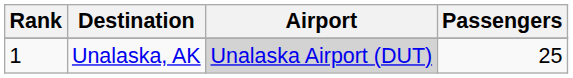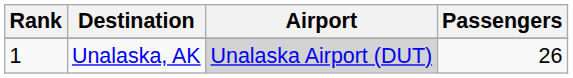 <table class="wikitable">
 <tr>
 <th>Rank</th>
 <th>Destination</th>
 <th>Airport</th>
 <th>Passengers</th>
 </tr>
 <tr>
 </tr>
 <tr>
 <td>1</td>
 <td><a href='#'>Unalaska, AK</a></td>
 <td style="background: lightgrey;"><a href='#'>Unalaska Airport (DUT)</a></td>
-<td align="right">25</td>
+<td align="right">26</td>
 </tr>
 </table>
